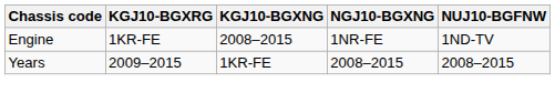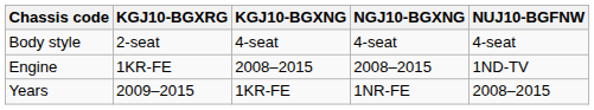 <table class="wikitable">
 <tr>
 <th>Chassis code</th>
 <th>KGJ10-BGXRG</th>
 <th>KGJ10-BGXNG</th>
 <th>NGJ10-BGXNG</th>
 <th>NUJ10-BGFNW</th>
 </tr>
 <tr>
+<td>Body style</td>
+<td>2-seat</td>
+<td>4-seat</td>
+<td>4-seat</td>
+<td>4-seat</td>
+</tr>
+<tr>
 <td>Engine</td>
 <td>1KR-FE</td>
 <td>2008–2015</td>
-<td>1NR-FE</td>
+<td>2008–2015</td>
 <td>1ND-TV</td>
 </tr>
 <tr>
 <td>Years</td>
 <td>2009–2015</td>
 <td>1KR-FE</td>
-<td>2008–2015</td>
+<td>1NR-FE</td>
 <td>2008–2015</td>
 </tr>
 </table>
